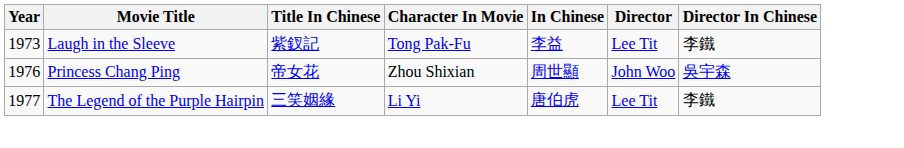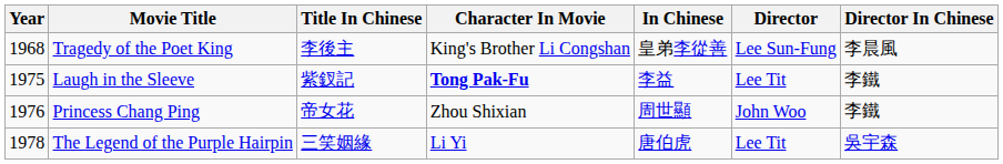 <table class="wikitable">
 <tr>
 <th>Year</th>
 <th>Movie Title</th>
 <th>Title In Chinese</th>
 <th>Character In Movie</th>
 <th>In Chinese</th>
 <th>Director</th>
 <th>Director In Chinese</th>
 </tr>
 <tr>
-<td>1973</td>
+<td>1968</td>
+<td><a href='#'>Tragedy of the Poet King</a></td>
+<td><a href='#'>李後主</a></td>
+<td>King's Brother <a href='#'>Li Congshan</a></td>
+<td>皇弟<a href='#'>李從善</a></td>
+<td><a href='#'>Lee Sun-Fung</a></td>
+<td>李晨風</td>
+</tr>
+<tr>
+<td>1975</td>
 <td><a href='#'>Laugh in the Sleeve</a></td>
 <td><a href='#'>紫釵記</a></td>
-<td><a href='#'>Tong Pak-Fu</a></td>
+<td><strong><a href='#'>Tong Pak-Fu</a></strong></td>
 <td><a href='#'>李益</a></td>
 <td><a href='#'>Lee Tit</a></td>
 <td>李鐵</td>
 </tr>
 <tr>
 <td>1976</td>
 <td><a href='#'>Princess Chang Ping</a></td>
 <td><a href='#'>帝女花</a></td>
 <td>Zhou Shixian</td>
 <td><a href='#'>周世顯</a></td>
 <td><a href='#'>John Woo</a></td>
-<td><a href='#'>吳宇森</a></td>
+<td>李鐵</td>
 </tr>
 <tr>
-<td>1977</td>
+<td>1978</td>
 <td><a href='#'>The Legend of the Purple Hairpin</a></td>
 <td><a href='#'>三笑姻緣</a></td>
 <td><a href='#'>Li Yi</a></td>
 <td><a href='#'>唐伯虎</a></td>
 <td><a href='#'>Lee Tit</a></td>
-<td>李鐵</td>
+<td><a href='#'>吳宇森</a></td>
 </tr>
 <tr>
 </tr>
 </table>
